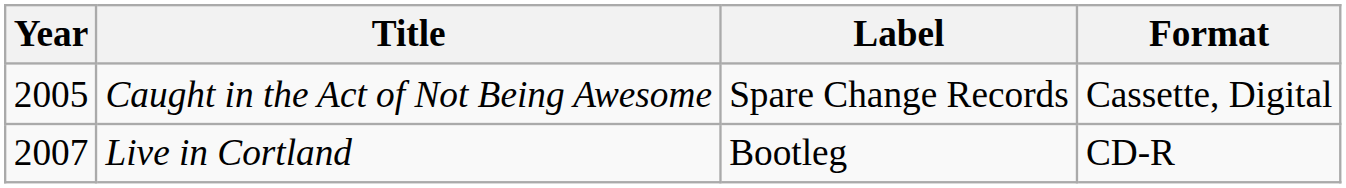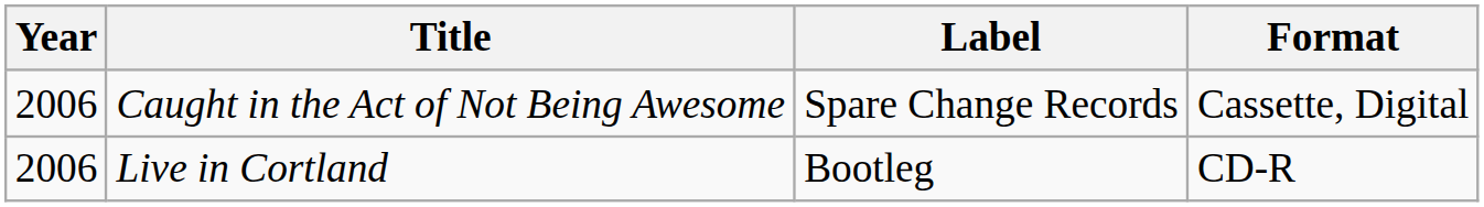 <table class="wikitable">
 <tr>
 <th>Year</th>
 <th>Title</th>
 <th>Label</th>
 <th>Format</th>
 </tr>
 <tr>
-<td>2005</td>
+<td>2006</td>
 <td><em>Caught in the Act of Not Being Awesome</em></td>
 <td>Spare Change Records</td>
 <td>Cassette, Digital</td>
 </tr>
 <tr>
-<td>2007</td>
+<td>2006</td>
 <td><em>Live in Cortland</em></td>
 <td>Bootleg</td>
 <td>CD-R</td>
 </tr>
 </table>
